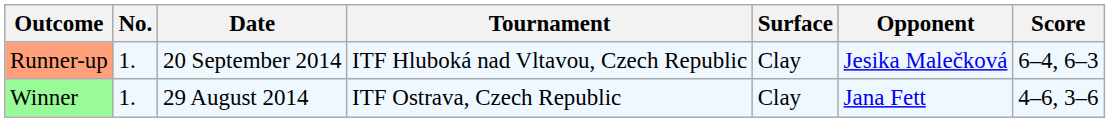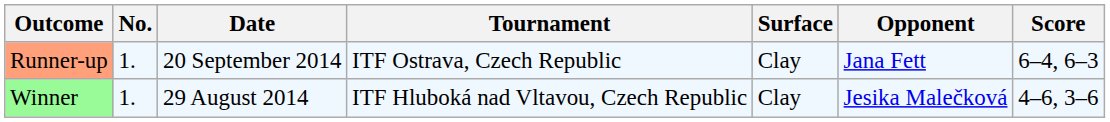 <table class="sortable wikitable" style=font-size:97%>
 <tr>
 <th>Outcome</th>
 <th>No.</th>
 <th>Date</th>
 <th>Tournament</th>
 <th>Surface</th>
 <th>Opponent</th>
 <th class="unsortable">Score</th>
 </tr>
 <tr style="background:#f0f8ff;">
 <td bgcolor="FFA07A">Runner-up</td>
 <td>1.</td>
 <td>20 September 2014</td>
-<td>ITF Hluboká nad Vltavou, Czech Republic</td>
+<td>ITF Ostrava, Czech Republic</td>
 <td>Clay</td>
-<td> <a href='#'>Jesika Malečková</a></td>
+<td> <a href='#'>Jana Fett</a></td>
 <td>6–4, 6–3</td>
 </tr>
 <tr style="background:#f0f8ff;">
 <td style="background:#98fb98;">Winner</td>
 <td>1.</td>
 <td>29 August 2014</td>
-<td>ITF Ostrava, Czech Republic</td>
+<td>ITF Hluboká nad Vltavou, Czech Republic</td>
 <td>Clay</td>
-<td> <a href='#'>Jana Fett</a></td>
+<td> <a href='#'>Jesika Malečková</a></td>
 <td>4–6, 3–6</td>
 </tr>
 </table>
